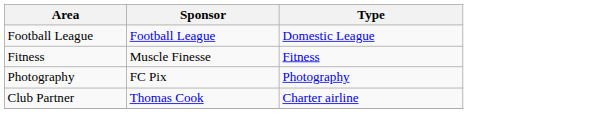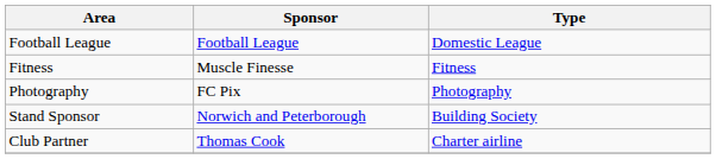 <table class="wikitable">
 <tr>
 <th width=20%>Area</th>
 <th width=25%>Sponsor</th>
 <th width=30%>Type</th>
 </tr>
 <tr>
 <td>Football League</td>
 <td><a href='#'>Football League</a></td>
 <td><a href='#'>Domestic League</a></td>
 </tr>
 <tr>
 <td>Fitness</td>
 <td>Muscle Finesse</td>
 <td><a href='#'>Fitness</a></td>
 </tr>
 <tr>
 <td>Photography</td>
 <td>FC Pix</td>
 <td><a href='#'>Photography</a></td>
 </tr>
 <tr>
+<td>Stand Sponsor</td>
+<td><a href='#'>Norwich and Peterborough</a></td>
+<td><a href='#'>Building Society</a></td>
+</tr>
+<tr>
 <td>Club Partner</td>
 <td><a href='#'>Thomas Cook</a></td>
 <td><a href='#'>Charter airline</a></td>
 </tr>
 <tr>
 </tr>
 </table>
